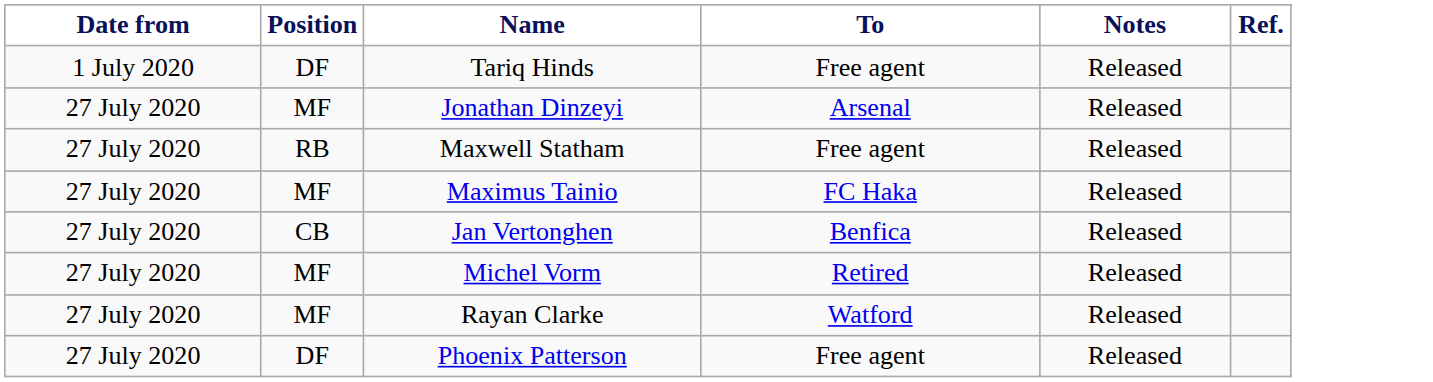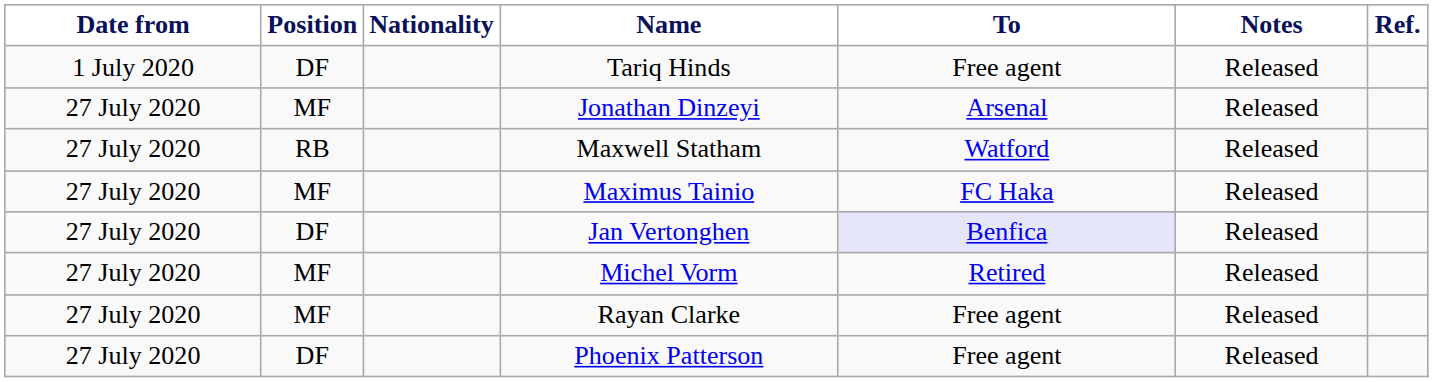 <table class="wikitable" style="text-align:center">
 <tr>
 <th style="background:#FFFFFF; color:#081159; width:150px;">Date from</th>
 <th style="background:#FFFFFF; color:#081159; width:50px;">Position</th>
+<th style="background:#FFFFFF; color:#081159; width:50px;">Nationality</th>
 <th style="background:#FFFFFF; color:#081159; width:200px;">Name</th>
 <th style="background:#FFFFFF; color:#081159; width:200px;">To</th>
 <th style="background:#FFFFFF; color:#081159; width:110px;">Notes</th>
 <th style="background:#FFFFFF; color:#081159; width:30px;">Ref.</th>
 </tr>
 <tr>
 <td>1 July 2020</td>
 <td>DF</td>
+<td></td>
 <td>Tariq Hinds</td>
 <td>Free agent</td>
 <td>Released</td>
 <td></td>
 </tr>
 <tr>
 <td>27 July 2020</td>
 <td>MF</td>
+<td></td>
 <td><a href='#'>Jonathan Dinzeyi</a></td>
 <td> <a href='#'>Arsenal</a></td>
 <td>Released</td>
 <td></td>
 </tr>
 <tr>
 <td>27 July 2020</td>
 <td>RB</td>
+<td></td>
 <td>Maxwell Statham</td>
-<td>Free agent</td>
+<td> <a href='#'>Watford</a></td>
 <td>Released</td>
 <td></td>
 </tr>
 <tr>
 <td>27 July 2020</td>
 <td>MF</td>
+<td></td>
 <td><a href='#'>Maximus Tainio</a></td>
 <td> <a href='#'>FC Haka</a></td>
 <td>Released</td>
 <td></td>
 </tr>
 <tr>
 <td>27 July 2020</td>
-<td>CB</td>
+<td>DF</td>
+<td></td>
 <td><a href='#'>Jan Vertonghen</a></td>
-<td> <a href='#'>Benfica</a></td>
+<td style="background: lavender;"> <a href='#'>Benfica</a></td>
 <td>Released</td>
 <td></td>
 </tr>
 <tr>
 <td>27 July 2020</td>
 <td>MF</td>
+<td></td>
 <td><a href='#'>Michel Vorm</a></td>
 <td><a href='#'>Retired</a></td>
 <td>Released</td>
 <td></td>
 </tr>
 <tr>
 <td>27 July 2020</td>
 <td>MF</td>
+<td></td>
 <td>Rayan Clarke</td>
-<td> <a href='#'>Watford</a></td>
+<td>Free agent</td>
 <td>Released</td>
 <td></td>
 </tr>
 <tr>
 <td>27 July 2020</td>
 <td>DF</td>
+<td></td>
 <td><a href='#'>Phoenix Patterson</a></td>
 <td>Free agent</td>
 <td>Released</td>
 <td></td>
 </tr>
 </table>
